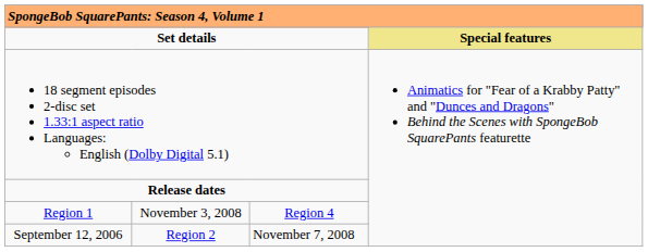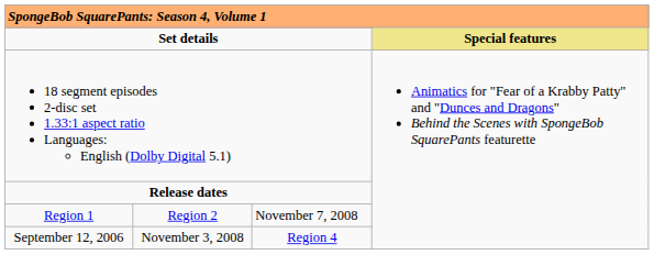 <table class="wikitable" style="font-size: 95%;">
 <tr style="background:#A1321B; color:#000;">
 <td colspan="4" style="background-color: #FFB072;"><strong><em>SpongeBob SquarePants: Season 4, Volume 1</em></strong></td>
 </tr>
 <tr valign="top">
 <td align="center" width="400" colspan="3"><strong>Set details</strong></td>
 <td width="300" align="center" style="background: khaki;"><strong>Special features</strong></td>
 </tr>
 <tr valign="top">
 <td colspan="3" align="left" width="400"><br><ul><li>18 segment episodes</li><li>2-disc set</li><li><a href='#'>1.33:1 aspect ratio</a></li><li>Languages:<ul><li>English (<a href='#'>Dolby Digital</a> 5.1)</li></ul></li></ul></td>
 <td rowspan="4" align="left" width="300"><br><ul><li><a href='#'>Animatics</a> for "Fear of a Krabby Patty" and "<a href='#'>Dunces and Dragons</a>"</li><li><em>Behind the Scenes with SpongeBob SquarePants</em> featurette</li></ul></td>
 </tr>
 <tr>
 <td colspan="3" align="center"><strong>Release dates</strong></td>
 </tr>
 <tr>
 <td align="center"><a href='#'>Region 1</a></td>
+<td align="center"><a href='#'>Region 2</a></td>
+<td aligh="center"><span>November 7, 2008</span></td>
+</tr>
+<tr>
+<td align="center"><span>September 12, 2006</span></td>
 <td align="center"><span>November 3, 2008</span></td>
 <td align="center"><a href='#'>Region 4</a></td>
 </tr>
-<tr>
-<td align="center"><span>September 12, 2006</span></td>
-<td align="center"><a href='#'>Region 2</a></td>
-<td aligh="center"><span>November 7, 2008</span></td>
-</tr>
 </table>
